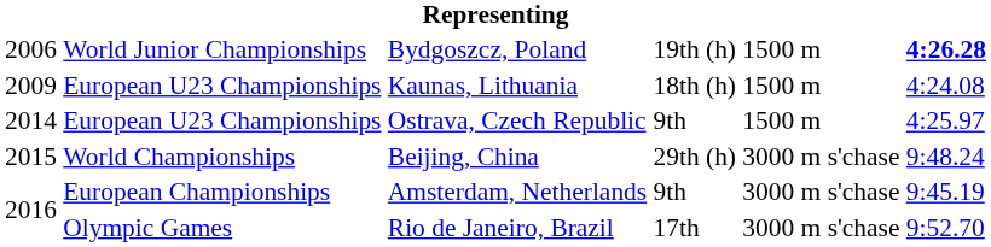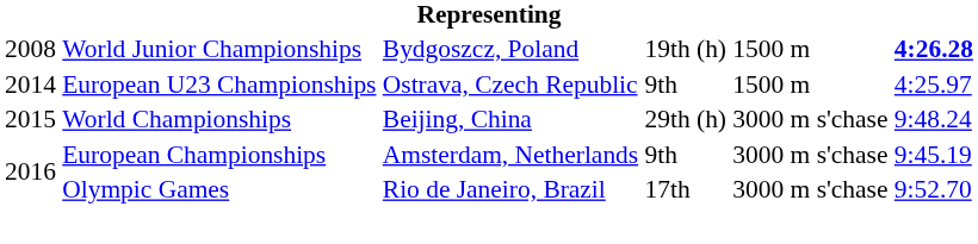 <table>
 <tr>
 <th colspan="6">Representing </th>
 </tr>
 <tr>
-<td>2006</td>
+<td>2008</td>
 <td><a href='#'>World Junior Championships</a></td>
 <td><a href='#'>Bydgoszcz, Poland</a></td>
 <td>19th (h)</td>
 <td>1500 m</td>
 <td><strong><a href='#'>4:26.28</a></strong></td>
-</tr>
-<tr>
-<td>2009</td>
-<td><a href='#'>European U23 Championships</a></td>
-<td><a href='#'>Kaunas, Lithuania</a></td>
-<td>18th (h)</td>
-<td>1500 m</td>
-<td><a href='#'>4:24.08</a></td>
 </tr>
 <tr>
 <td>2014</td>
 <td><a href='#'>European U23 Championships</a></td>
 <td><a href='#'>Ostrava, Czech Republic</a></td>
 <td>9th</td>
 <td>1500 m</td>
 <td><a href='#'>4:25.97</a></td>
 </tr>
 <tr>
 <td>2015</td>
 <td><a href='#'>World Championships</a></td>
 <td><a href='#'>Beijing, China</a></td>
 <td>29th (h)</td>
 <td>3000 m s'chase</td>
 <td><a href='#'>9:48.24</a></td>
 </tr>
 <tr>
 <td rowspan=2>2016</td>
 <td><a href='#'>European Championships</a></td>
 <td><a href='#'>Amsterdam, Netherlands</a></td>
 <td>9th</td>
 <td>3000 m s'chase</td>
 <td><a href='#'>9:45.19</a></td>
 </tr>
 <tr>
 <td><a href='#'>Olympic Games</a></td>
 <td><a href='#'>Rio de Janeiro, Brazil</a></td>
 <td>17th</td>
 <td>3000 m s'chase</td>
 <td><a href='#'>9:52.70</a></td>
 </tr>
 </table>
